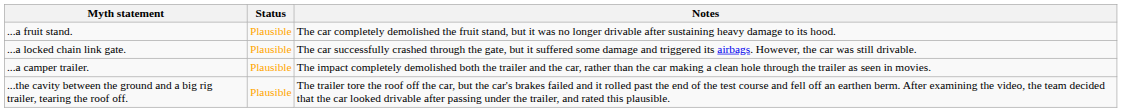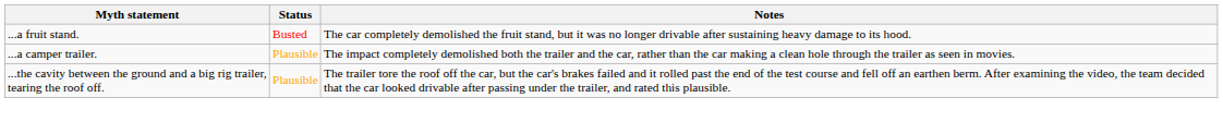 <table class="wikitable plainrowheaders">
 <tr>
 <th>Myth statement</th>
 <th>Status</th>
 <th>Notes</th>
 </tr>
 <tr>
 <td>...a fruit stand.</td>
-<td style="color:orange">Plausible</td>
+<td style="color:red">Busted</td>
 <td>The car completely demolished the fruit stand, but it was no longer drivable after sustaining heavy damage to its hood.</td>
-</tr>
-<tr>
-<td>...a locked chain link gate.</td>
-<td style="color:orange">Plausible</td>
-<td>The car successfully crashed through the gate, but it suffered some damage and triggered its <a href='#'>airbags</a>. However, the car was still drivable.</td>
 </tr>
 <tr>
 <td>...a camper trailer.</td>
 <td style="color:orange">Plausible</td>
 <td>The impact completely demolished both the trailer and the car, rather than the car making a clean hole through the trailer as seen in movies.</td>
 </tr>
 <tr>
 <td>...the cavity between the ground and a big rig trailer, tearing the roof off.</td>
 <td style="color:orange">Plausible</td>
 <td>The trailer tore the roof off the car, but the car's brakes failed and it rolled past the end of the test course and fell off an earthen berm. After examining the video, the team decided that the car looked drivable after passing under the trailer, and rated this plausible.</td>
 </tr>
 </table>
